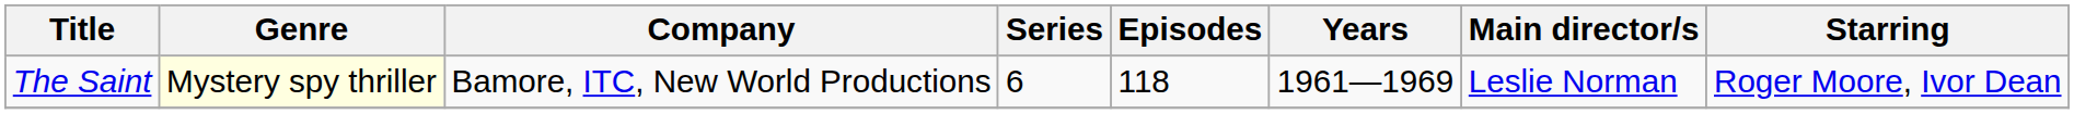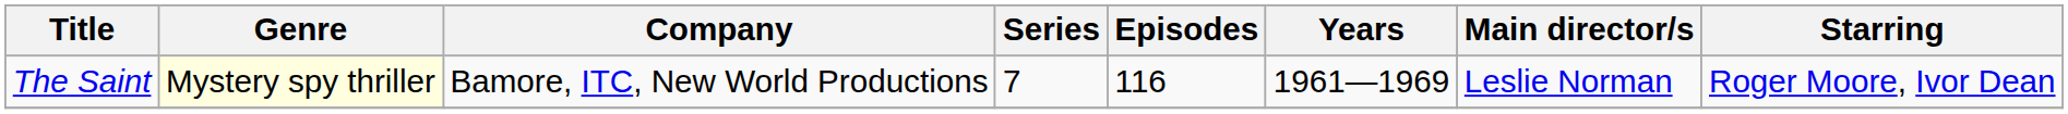 <table class="wikitable unsortable">
 <tr>
 <th>Title</th>
 <th>Genre</th>
 <th>Company</th>
 <th>Series</th>
 <th>Episodes</th>
 <th>Years</th>
 <th>Main director/s</th>
 <th>Starring</th>
 </tr>
 <tr>
 <td><em><a href='#'>The Saint</a></em></td>
 <td style="background: lightyellow;">Mystery spy thriller</td>
 <td>Bamore, <a href='#'>ITC</a>, New World Productions</td>
-<td>6</td>
-<td>118</td>
+<td>7</td>
+<td>116</td>
 <td>1961—1969</td>
 <td><a href='#'>Leslie Norman</a></td>
 <td><a href='#'>Roger Moore</a>, <a href='#'>Ivor Dean</a></td>
 </tr>
 <tr>
 </tr>
 </table>
